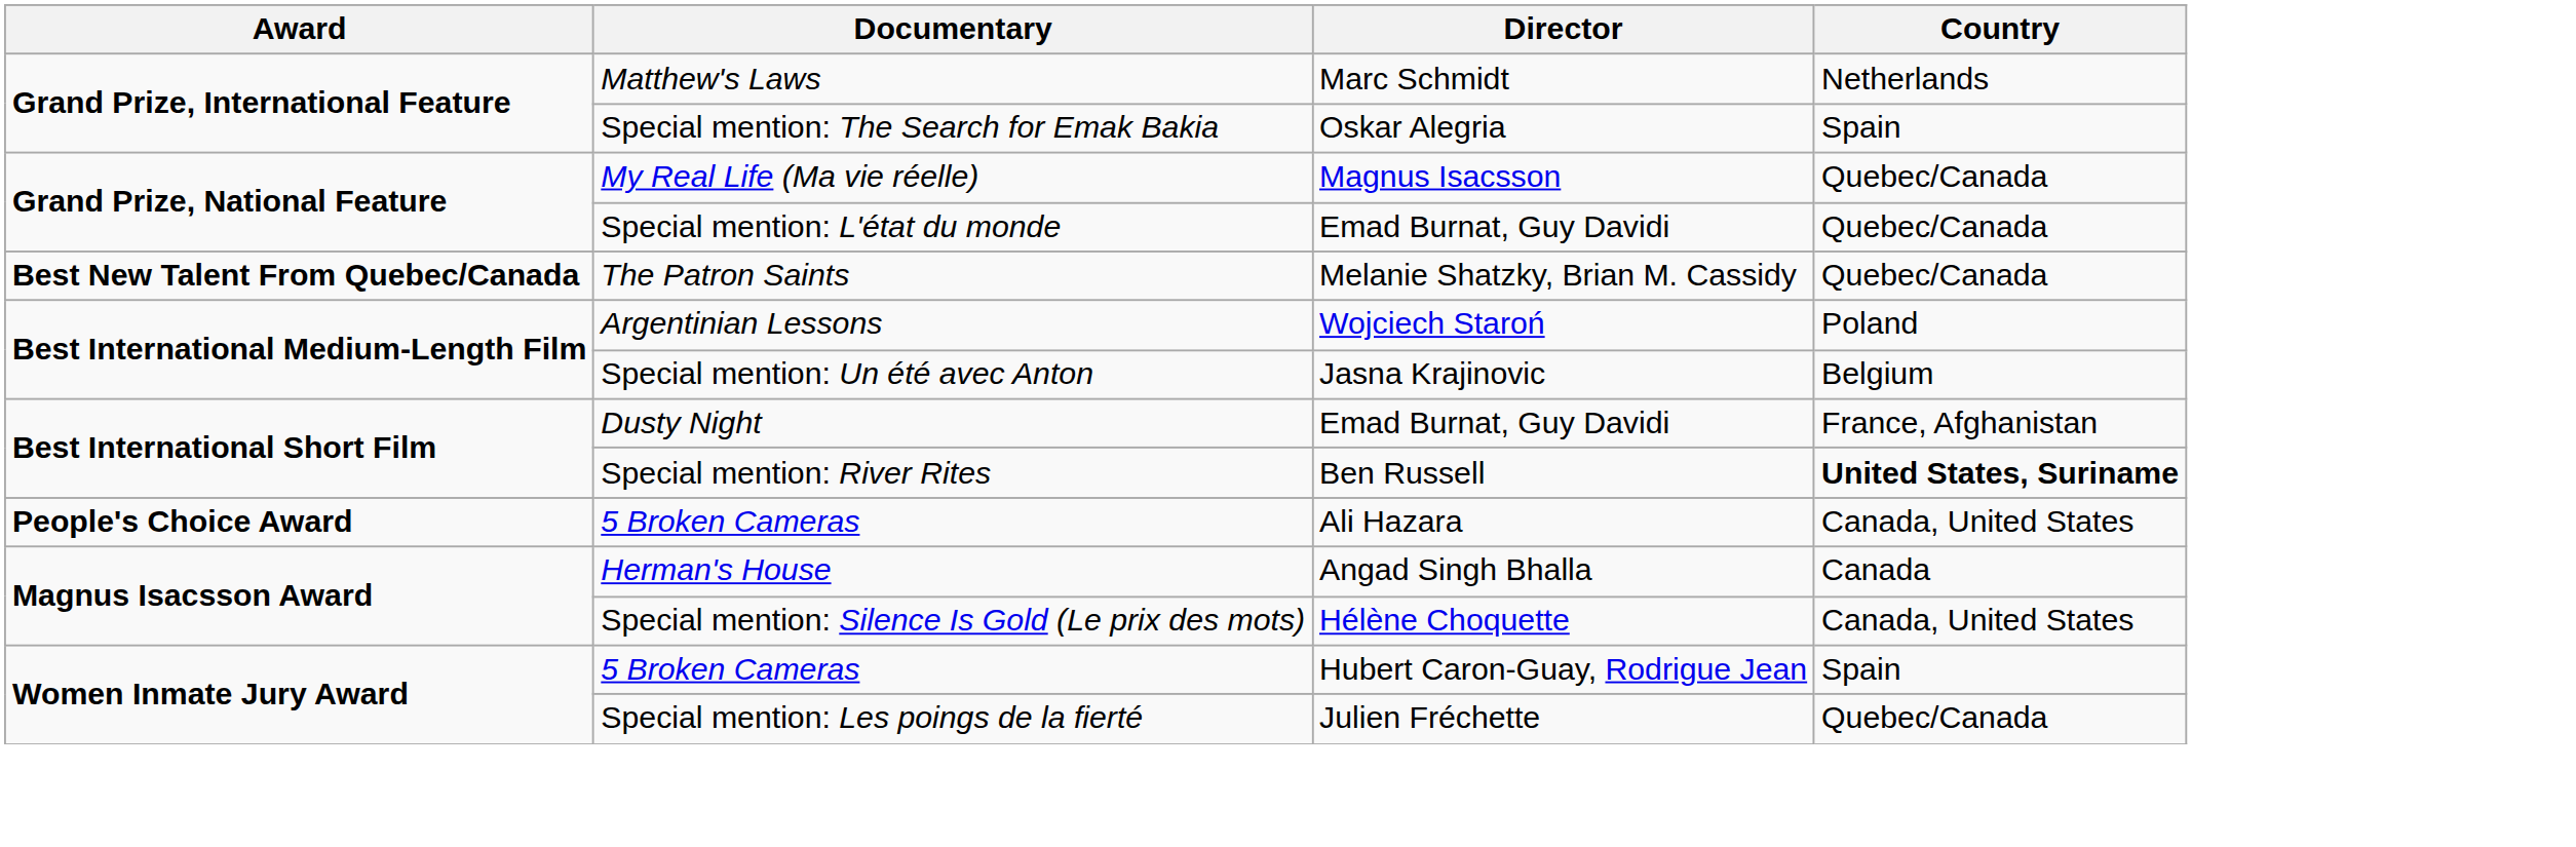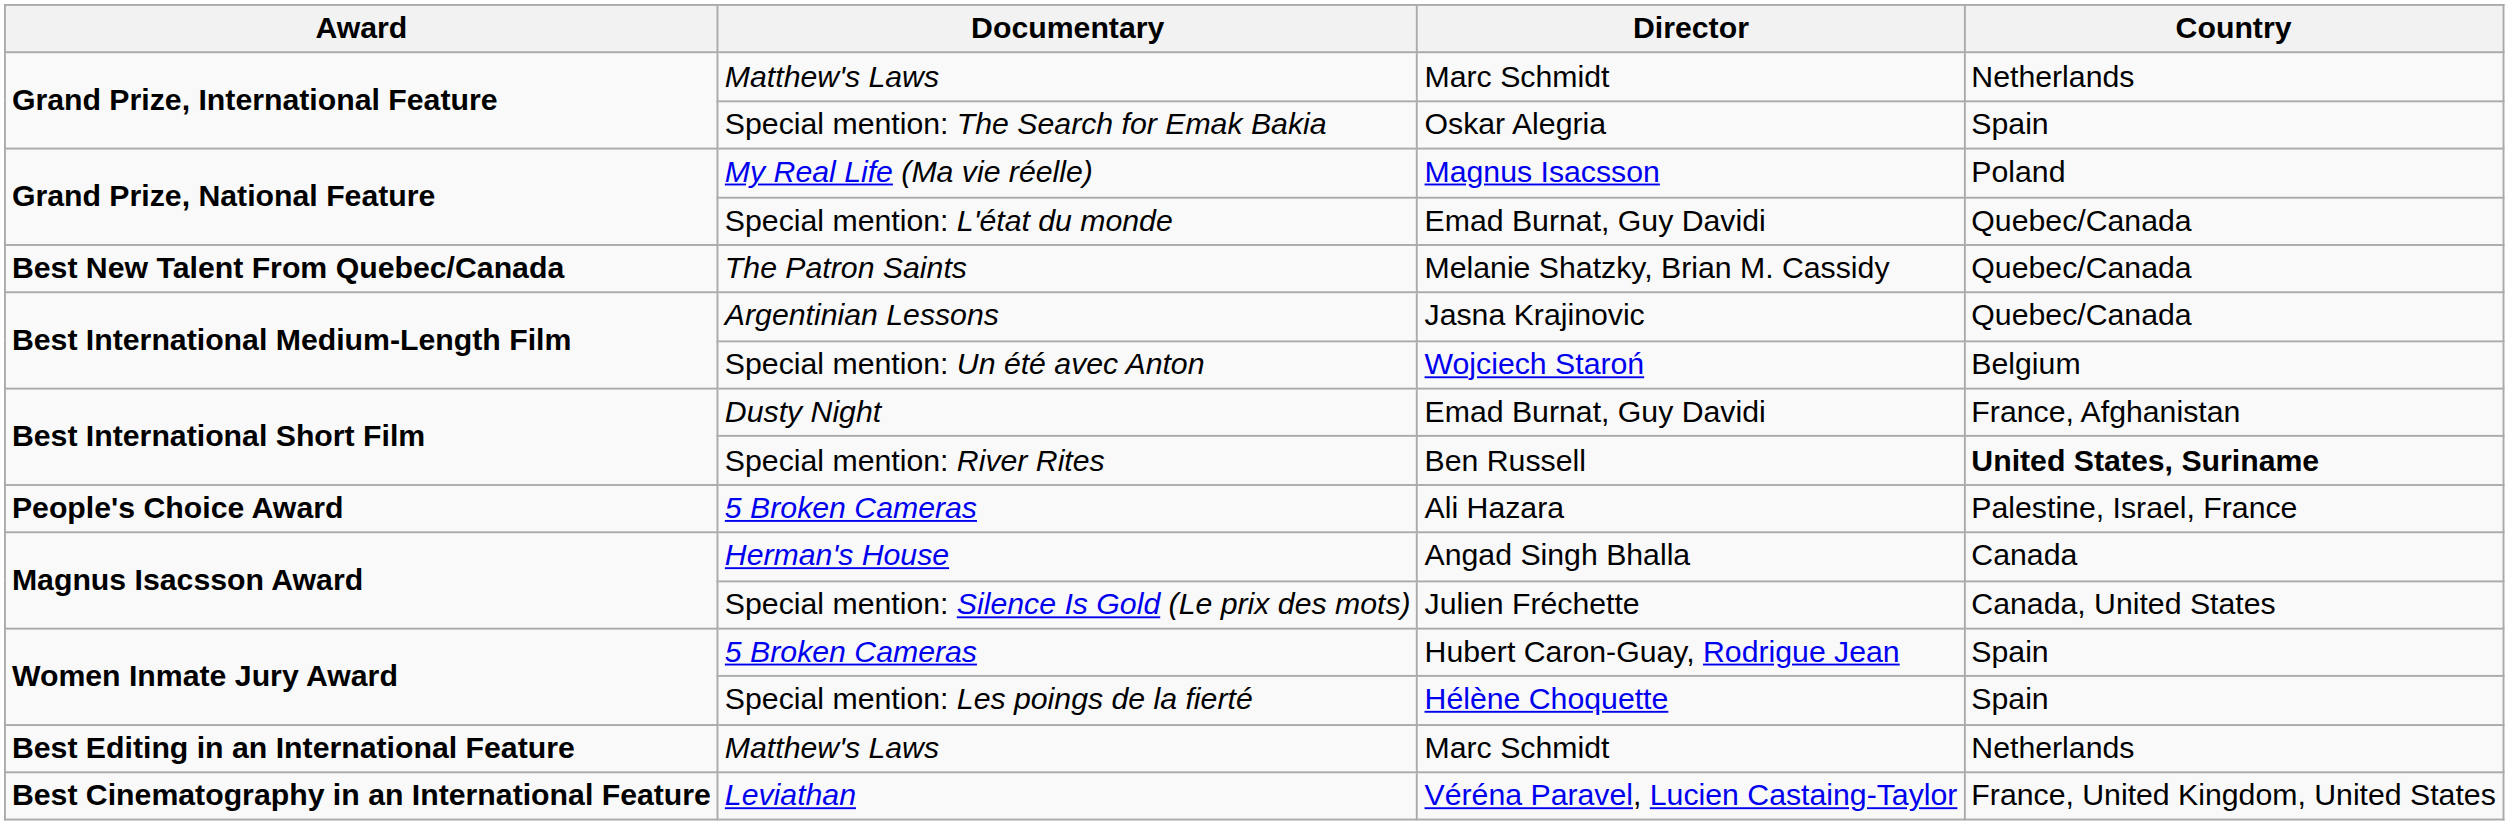 <table class="wikitable">
 <tr>
 <th>Award</th>
 <th>Documentary</th>
 <th>Director</th>
 <th>Country</th>
 </tr>
 <tr>
 <td rowspan="2"><strong>Grand Prize, International Feature</strong></td>
 <td><em>Matthew's Laws</em></td>
 <td>Marc Schmidt</td>
 <td>Netherlands</td>
 </tr>
 <tr>
 <td>Special mention: <em>The Search for Emak Bakia</em></td>
 <td>Oskar Alegria</td>
 <td>Spain</td>
 </tr>
 <tr>
 <td rowspan="2"><strong>Grand Prize, National Feature</strong></td>
 <td><em><a href='#'>My Real Life</a> (Ma vie réelle)</em></td>
 <td><a href='#'>Magnus Isacsson</a></td>
-<td>Quebec/Canada</td>
+<td>Poland</td>
 </tr>
 <tr>
 <td>Special mention: <em>L'état du monde</em></td>
 <td>Emad Burnat, Guy Davidi</td>
 <td>Quebec/Canada</td>
 </tr>
 <tr>
 <td><strong>Best New Talent From Quebec/Canada</strong></td>
 <td><em>The Patron Saints</em></td>
 <td>Melanie Shatzky, Brian M. Cassidy</td>
 <td>Quebec/Canada</td>
 </tr>
 <tr>
 <td rowspan="2"><strong>Best International Medium-Length Film</strong></td>
 <td><em>Argentinian Lessons</em></td>
-<td><a href='#'>Wojciech Staroń</a></td>
-<td>Poland</td>
+<td>Jasna Krajinovic</td>
+<td>Quebec/Canada</td>
 </tr>
 <tr>
 <td>Special mention: <em>Un été avec Anton</em></td>
-<td>Jasna Krajinovic</td>
+<td><a href='#'>Wojciech Staroń</a></td>
 <td>Belgium</td>
 </tr>
 <tr>
 <td rowspan="2"><strong>Best International Short Film</strong></td>
 <td><em>Dusty Night</em></td>
 <td>Emad Burnat, Guy Davidi</td>
 <td>France, Afghanistan</td>
 </tr>
 <tr>
 <td>Special mention: <em>River Rites</em></td>
 <td>Ben Russell</td>
 <td><strong>United States, Suriname</strong></td>
 </tr>
 <tr>
 <td><strong>People's Choice Award</strong></td>
 <td><em><a href='#'>5 Broken Cameras</a></em></td>
 <td>Ali Hazara</td>
-<td>Canada, United States</td>
+<td>Palestine, Israel, France</td>
 </tr>
 <tr>
 <td rowspan="2"><strong>Magnus Isacsson Award</strong></td>
 <td><em><a href='#'>Herman's House</a></em></td>
 <td>Angad Singh Bhalla</td>
 <td>Canada</td>
 </tr>
 <tr>
 <td>Special mention: <em><a href='#'>Silence Is Gold</a> (Le prix des mots)</em></td>
-<td><a href='#'>Hélène Choquette</a></td>
+<td>Julien Fréchette</td>
 <td>Canada, United States</td>
 </tr>
 <tr>
 <td rowspan="2"><strong>Women Inmate Jury Award</strong></td>
 <td><em><a href='#'>5 Broken Cameras</a></em></td>
 <td>Hubert Caron-Guay, <a href='#'>Rodrigue Jean</a></td>
 <td>Spain</td>
 </tr>
 <tr>
 <td>Special mention: <em>Les poings de la fierté</em></td>
-<td>Julien Fréchette</td>
-<td>Quebec/Canada</td>
+<td><a href='#'>Hélène Choquette</a></td>
+<td>Spain</td>
+</tr>
+<tr>
+<td><strong>Best Editing in an International Feature</strong></td>
+<td><em>Matthew's Laws</em></td>
+<td>Marc Schmidt</td>
+<td>Netherlands</td>
+</tr>
+<tr>
+<td><strong>Best Cinematography in an International Feature</strong></td>
+<td><em><a href='#'>Leviathan</a></em></td>
+<td><a href='#'>Véréna Paravel</a>, <a href='#'>Lucien Castaing-Taylor</a></td>
+<td>France, United Kingdom, United States</td>
 </tr>
 </table>
